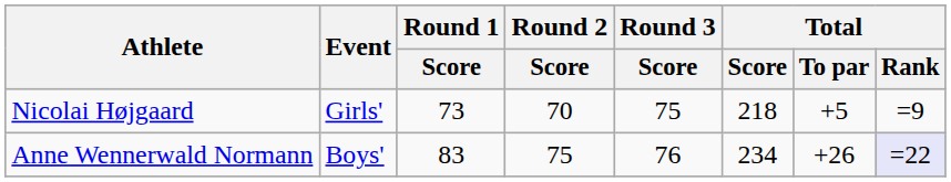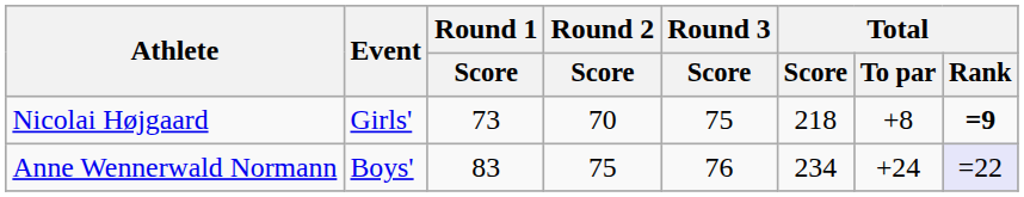 <table class=wikitable style="font-size:90%;">
 <tr>
 <th rowspan=2>Athlete</th>
 <th rowspan=2>Event</th>
 <th>Round 1</th>
 <th>Round 2</th>
 <th>Round 3</th>
 <th colspan=3>Total</th>
 </tr>
 <tr style="font-size:95%">
 <th>Score</th>
 <th>Score</th>
 <th>Score</th>
 <th>Score</th>
 <th>To par</th>
 <th>Rank</th>
 </tr>
 <tr align=center>
 <td align=left><a href='#'>Nicolai Højgaard</a></td>
 <td align=left><a href='#'>Girls'</a></td>
 <td>73</td>
 <td>70</td>
 <td>75</td>
 <td>218</td>
-<td>+5</td>
-<td>=9</td>
+<td>+8</td>
+<td><strong>=9</strong></td>
 </tr>
 <tr align=center>
 <td align=left><a href='#'>Anne Wennerwald Normann</a></td>
 <td align=left><a href='#'>Boys'</a></td>
 <td>83</td>
 <td>75</td>
 <td>76</td>
 <td>234</td>
-<td>+26</td>
+<td>+24</td>
 <td style="background: lavender;">=22</td>
 </tr>
 </table>
